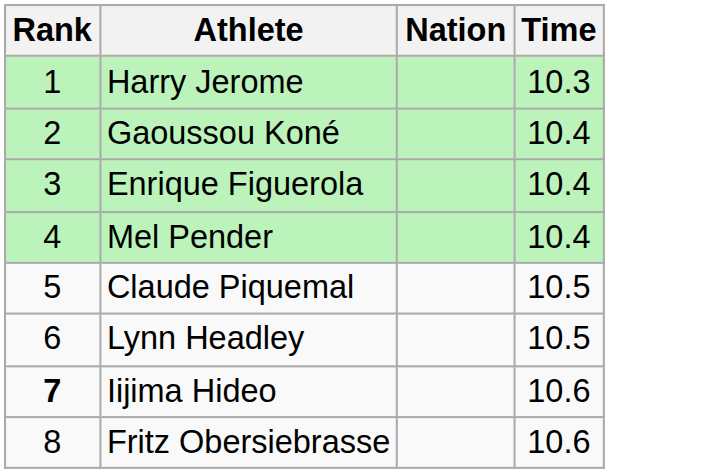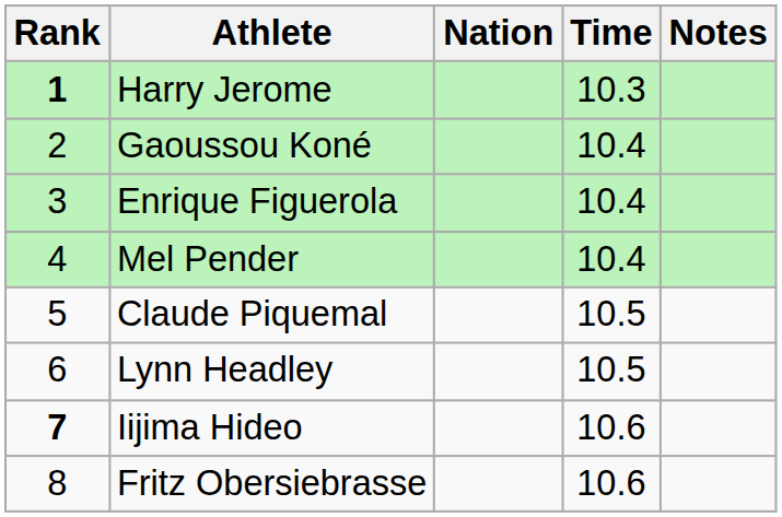 <table class="wikitable sortable" style="text-align:center">
 <tr>
 <th>Rank</th>
 <th>Athlete</th>
 <th>Nation</th>
 <th>Time</th>
+<th>Notes</th>
 </tr>
 <tr bgcolor=bbf3bb>
-<td>1</td>
+<td><strong>1</strong></td>
 <td align=left>Harry Jerome</td>
 <td align=left></td>
 <td>10.3</td>
+<td></td>
 </tr>
 <tr bgcolor=bbf3bb>
 <td>2</td>
 <td align=left>Gaoussou Koné</td>
 <td align=left></td>
 <td>10.4</td>
+<td></td>
 </tr>
 <tr bgcolor=bbf3bb>
 <td>3</td>
 <td align=left>Enrique Figuerola</td>
 <td align=left></td>
 <td>10.4</td>
+<td></td>
 </tr>
 <tr bgcolor=bbf3bb>
 <td>4</td>
 <td align=left>Mel Pender</td>
 <td align=left></td>
 <td>10.4</td>
+<td></td>
 </tr>
 <tr>
 <td>5</td>
 <td align=left>Claude Piquemal</td>
 <td align=left></td>
 <td>10.5</td>
+<td></td>
 </tr>
 <tr>
 <td>6</td>
 <td align=left>Lynn Headley</td>
 <td align=left></td>
 <td>10.5</td>
+<td></td>
 </tr>
 <tr>
 <td><strong>7</strong></td>
 <td align=left>Iijima Hideo</td>
 <td align=left></td>
 <td>10.6</td>
+<td></td>
 </tr>
 <tr>
 <td>8</td>
 <td align=left>Fritz Obersiebrasse</td>
 <td align=left></td>
 <td>10.6</td>
+<td></td>
 </tr>
 </table>
